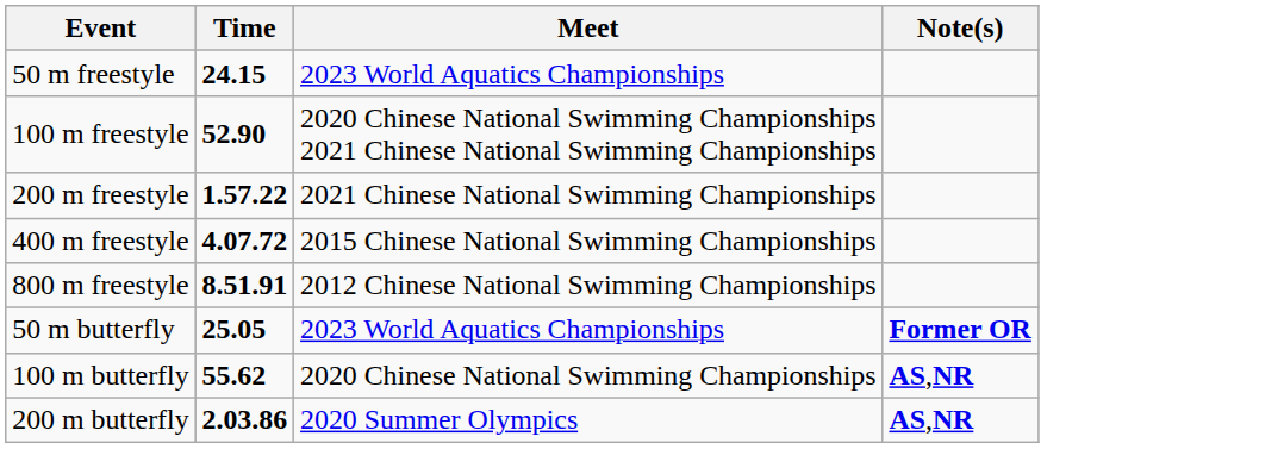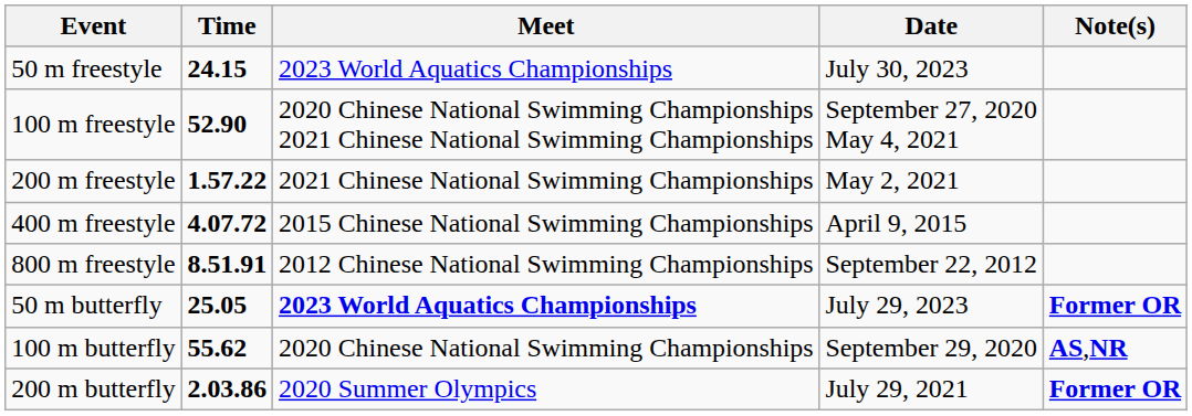 <table class="wikitable">
 <tr>
 <th>Event</th>
 <th>Time</th>
 <th>Meet</th>
+<th>Date</th>
 <th>Note(s)</th>
 </tr>
 <tr>
 <td>50 m freestyle</td>
 <td><strong>24.15</strong></td>
 <td><a href='#'>2023 World Aquatics Championships</a></td>
+<td>July 30, 2023</td>
 <td></td>
 </tr>
 <tr>
 <td>100 m freestyle</td>
 <td><strong>52.90</strong></td>
 <td>2020 Chinese National Swimming Championships <br> 2021 Chinese National Swimming Championships</td>
+<td>September 27, 2020 <br> May 4, 2021</td>
 <td></td>
 </tr>
 <tr>
 <td>200 m freestyle</td>
 <td><strong>1.57.22</strong></td>
 <td>2021 Chinese National Swimming Championships</td>
+<td>May 2, 2021</td>
 <td></td>
 </tr>
 <tr>
 <td>400 m freestyle</td>
 <td><strong>4.07.72</strong></td>
 <td>2015 Chinese National Swimming Championships</td>
+<td>April 9, 2015</td>
 <td></td>
 </tr>
 <tr>
 <td>800 m freestyle</td>
 <td><strong>8.51.91</strong></td>
 <td>2012 Chinese National Swimming Championships</td>
+<td>September 22, 2012</td>
 <td></td>
 </tr>
 <tr>
 <td>50 m butterfly</td>
 <td><strong>25.05</strong></td>
-<td><a href='#'>2023 World Aquatics Championships</a></td>
+<td><strong><a href='#'>2023 World Aquatics Championships</a></strong></td>
+<td>July 29, 2023</td>
 <td><strong><a href='#'>Former OR</a></strong></td>
 </tr>
 <tr>
 <td>100 m butterfly</td>
 <td><strong>55.62</strong></td>
 <td>2020 Chinese National Swimming Championships</td>
+<td>September 29, 2020</td>
 <td><strong><a href='#'>AS</a></strong>,<strong><a href='#'>NR</a></strong></td>
 </tr>
 <tr>
 <td>200 m butterfly</td>
 <td><strong>2.03.86</strong></td>
 <td><a href='#'>2020 Summer Olympics</a></td>
-<td><strong><a href='#'>AS</a></strong>,<strong><a href='#'>NR</a></strong></td>
+<td>July 29, 2021</td>
+<td><strong><a href='#'>Former OR</a></strong></td>
 </tr>
 </table>
